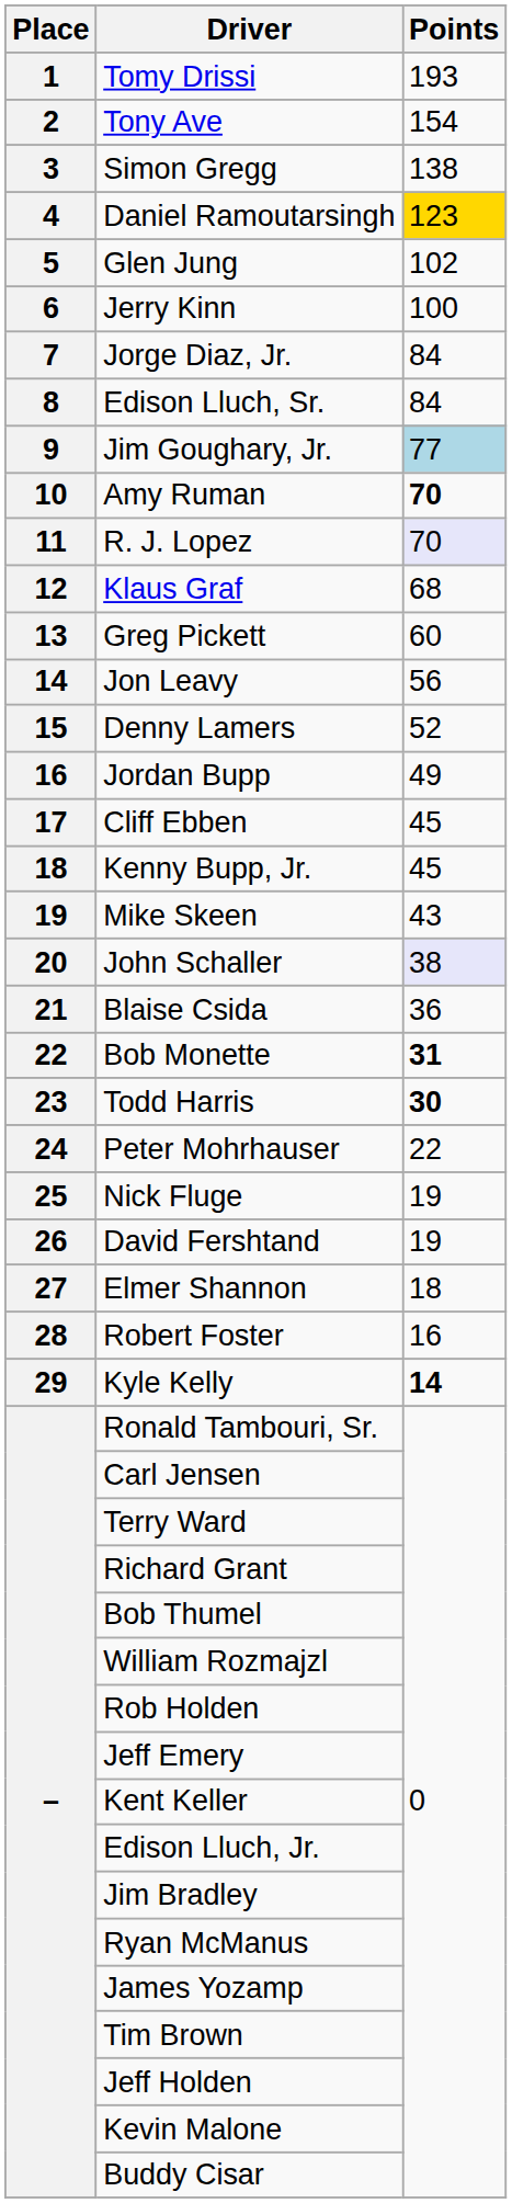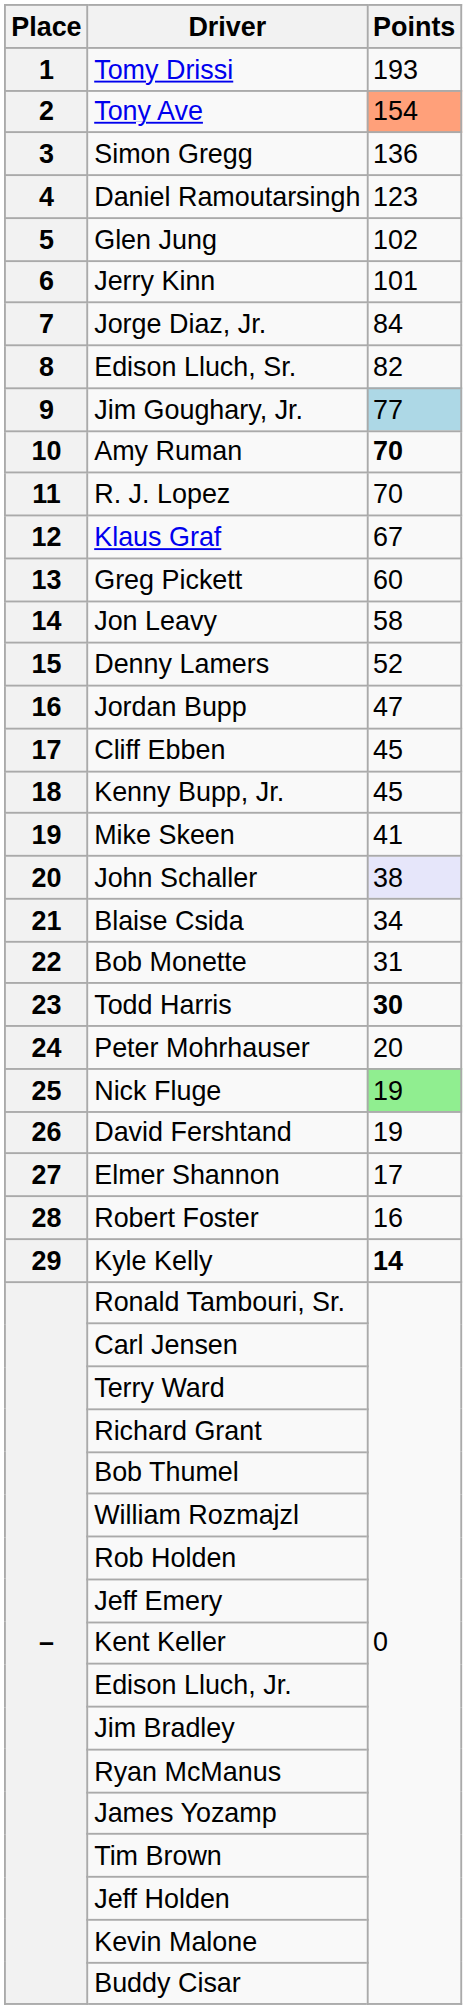 <table class="wikitable" style="font-size: 90%;">
 <tr>
 <th>Place</th>
 <th>Driver</th>
 <th>Points</th>
 </tr>
 <tr>
 <th>1</th>
 <td> <a href='#'>Tomy Drissi</a></td>
 <td>193</td>
 </tr>
 <tr>
 <th>2</th>
 <td> <a href='#'>Tony Ave</a></td>
-<td>154</td>
+<td style="background: lightsalmon;">154</td>
 </tr>
 <tr>
 <th>3</th>
 <td> Simon Gregg</td>
-<td>138</td>
+<td>136</td>
 </tr>
 <tr>
 <th>4</th>
 <td> Daniel Ramoutarsingh</td>
-<td style="background: gold;">123</td>
+<td>123</td>
 </tr>
 <tr>
 <th>5</th>
 <td> Glen Jung</td>
 <td>102</td>
 </tr>
 <tr>
 <th>6</th>
 <td> Jerry Kinn</td>
-<td>100</td>
+<td>101</td>
 </tr>
 <tr>
 <th>7</th>
 <td> Jorge Diaz, Jr.</td>
 <td>84</td>
 </tr>
 <tr>
 <th>8</th>
 <td> Edison Lluch, Sr.</td>
-<td>84</td>
+<td>82</td>
 </tr>
 <tr>
 <th>9</th>
 <td> Jim Goughary, Jr.</td>
 <td style="background: lightblue;">77</td>
 </tr>
 <tr>
 <th>10</th>
 <td> Amy Ruman</td>
 <td><strong>70</strong></td>
 </tr>
 <tr>
 <th>11</th>
 <td> R. J. Lopez</td>
-<td style="background: lavender;">70</td>
+<td>70</td>
 </tr>
 <tr>
 <th>12</th>
 <td> <a href='#'>Klaus Graf</a></td>
-<td>68</td>
+<td>67</td>
 </tr>
 <tr>
 <th>13</th>
 <td> Greg Pickett</td>
 <td>60</td>
 </tr>
 <tr>
 <th>14</th>
 <td> Jon Leavy</td>
-<td>56</td>
+<td>58</td>
 </tr>
 <tr>
 <th>15</th>
 <td> Denny Lamers</td>
 <td>52</td>
 </tr>
 <tr>
 <th>16</th>
 <td> Jordan Bupp</td>
-<td>49</td>
+<td>47</td>
 </tr>
 <tr>
 <th>17</th>
 <td> Cliff Ebben</td>
 <td>45</td>
 </tr>
 <tr>
 <th>18</th>
 <td> Kenny Bupp, Jr.</td>
 <td>45</td>
 </tr>
 <tr>
 <th>19</th>
 <td> Mike Skeen</td>
-<td>43</td>
+<td>41</td>
 </tr>
 <tr>
 <th>20</th>
 <td> John Schaller</td>
 <td style="background: lavender;">38</td>
 </tr>
 <tr>
 <th>21</th>
 <td> Blaise Csida</td>
-<td>36</td>
+<td>34</td>
 </tr>
 <tr>
 <th>22</th>
 <td> Bob Monette</td>
-<td><strong>31</strong></td>
+<td>31</td>
 </tr>
 <tr>
 <th>23</th>
 <td> Todd Harris</td>
 <td><strong>30</strong></td>
 </tr>
 <tr>
 <th>24</th>
 <td> Peter Mohrhauser</td>
-<td>22</td>
+<td>20</td>
 </tr>
 <tr>
 <th>25</th>
 <td> Nick Fluge</td>
-<td>19</td>
+<td style="background: lightgreen;">19</td>
 </tr>
 <tr>
 <th>26</th>
 <td> David Fershtand</td>
 <td>19</td>
 </tr>
 <tr>
 <th>27</th>
 <td> Elmer Shannon</td>
-<td>18</td>
+<td>17</td>
 </tr>
 <tr>
 <th>28</th>
 <td> Robert Foster</td>
 <td>16</td>
 </tr>
 <tr>
 <th>29</th>
 <td> Kyle Kelly</td>
 <td><strong>14</strong></td>
 </tr>
 <tr>
 <th rowspan=17 align=center>–</th>
 <td> Ronald Tambouri, Sr.</td>
 <td rowspan=17>0</td>
 </tr>
 <tr>
 <td> Carl Jensen</td>
 </tr>
 <tr>
 <td> Terry Ward</td>
 </tr>
 <tr>
 <td> Richard Grant</td>
 </tr>
 <tr>
 <td> Bob Thumel</td>
 </tr>
 <tr>
 <td> William Rozmajzl</td>
 </tr>
 <tr>
 <td> Rob Holden</td>
 </tr>
 <tr>
 <td> Jeff Emery</td>
 </tr>
 <tr>
 <td> Kent Keller</td>
 </tr>
 <tr>
 <td> Edison Lluch, Jr.</td>
 </tr>
 <tr>
 <td> Jim Bradley</td>
 </tr>
 <tr>
 <td> Ryan McManus</td>
 </tr>
 <tr>
 <td> James Yozamp</td>
 </tr>
 <tr>
 <td> Tim Brown</td>
 </tr>
 <tr>
 <td> Jeff Holden</td>
 </tr>
 <tr>
 <td> Kevin Malone</td>
 </tr>
 <tr>
 <td> Buddy Cisar</td>
 </tr>
 </table>
